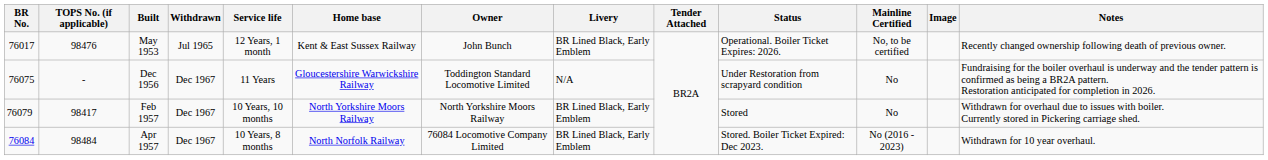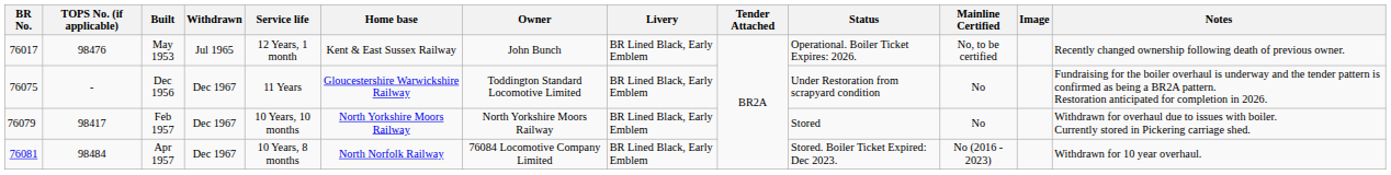 <table class="wikitable sortable">
 <tr>
 <th align="center">BR No.</th>
 <th align="center">TOPS No. (if applicable)</th>
 <th align=left>Built</th>
 <th align=left>Withdrawn</th>
 <th align=left>Service life</th>
 <th align=center>Home base</th>
 <th align=center>Owner</th>
 <th align=center>Livery</th>
 <th align=center>Tender Attached</th>
 <th align=center>Status</th>
 <th align=center>Mainline Certified</th>
 <th align=left>Image</th>
 <th align=left>Notes</th>
 </tr>
 <tr>
 <td align=center>76017</td>
 <td align=center>98476</td>
 <td align=center>May 1953</td>
 <td align=center>Jul 1965</td>
 <td align=center>12 Years, 1 month</td>
 <td align=center>Kent & East Sussex Railway </td>
 <td align=center>John Bunch</td>
 <td align=left>BR Lined Black, Early Emblem</td>
 <td rowspan="4" style="text-align:center;">BR2A</td>
 <td align=left>Operational. Boiler Ticket Expires: 2026.</td>
 <td align=center>No, to be certified</td>
 <td></td>
 <td align=left>Recently changed ownership following death of previous owner.</td>
 </tr>
 <tr>
 <td align=center>76075</td>
 <td align=center>-</td>
 <td align=center>Dec 1956</td>
 <td align=center>Dec 1967</td>
 <td align=center>11 Years</td>
 <td align=center><a href='#'>Gloucestershire Warwickshire Railway</a></td>
 <td align=center>Toddington Standard Locomotive Limited</td>
-<td align=left>N/A</td>
+<td align=left>BR Lined Black, Early Emblem</td>
 <td align=left>Under Restoration from scrapyard condition</td>
 <td align=center>No</td>
 <td></td>
 <td align=left>Fundraising for the boiler overhaul is underway and the tender pattern is confirmed as being a BR2A pattern.<br>Restoration anticipated for completion in 2026.</td>
 </tr>
 <tr>
 <td align=left>76079</td>
 <td align=center>98417</td>
 <td align=center>Feb 1957</td>
 <td align=center>Dec 1967</td>
 <td align=center>10 Years, 10 months</td>
 <td align=center><a href='#'>North Yorkshire Moors Railway</a></td>
 <td align=center>North Yorkshire Moors Railway</td>
 <td align=left>BR Lined Black, Early Emblem</td>
 <td align=left>Stored</td>
 <td align=center>No</td>
 <td></td>
 <td align=left>Withdrawn for overhaul due to issues with boiler.<br>Currently stored in Pickering carriage shed.</td>
 </tr>
 <tr>
-<td align=center><a href='#'>76084</a></td>
+<td align=center><a href='#'>76081</a></td>
 <td align=center>98484</td>
 <td align=center>Apr 1957</td>
 <td align=center>Dec 1967</td>
 <td align=center>10 Years, 8 months</td>
 <td align=center><a href='#'>North Norfolk Railway</a></td>
 <td align=center>76084 Locomotive Company Limited</td>
 <td align=left>BR Lined Black, Early Emblem</td>
 <td align=left>Stored. Boiler Ticket Expired: Dec 2023.</td>
 <td align=center>No (2016 - 2023)</td>
 <td></td>
 <td align=left>Withdrawn for 10 year overhaul. </td>
 </tr>
 </table>
